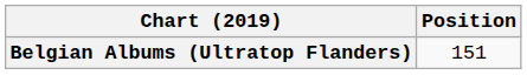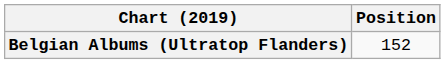 <table class="wikitable plainrowheaders" style="text-align:center">
 <tr>
 <th scope="col">Chart (2019)</th>
 <th scope="col">Position</th>
 </tr>
 <tr>
 <th scope="row">Belgian Albums (Ultratop Flanders)</th>
-<td>151</td>
+<td>152</td>
 </tr>
 </table>
